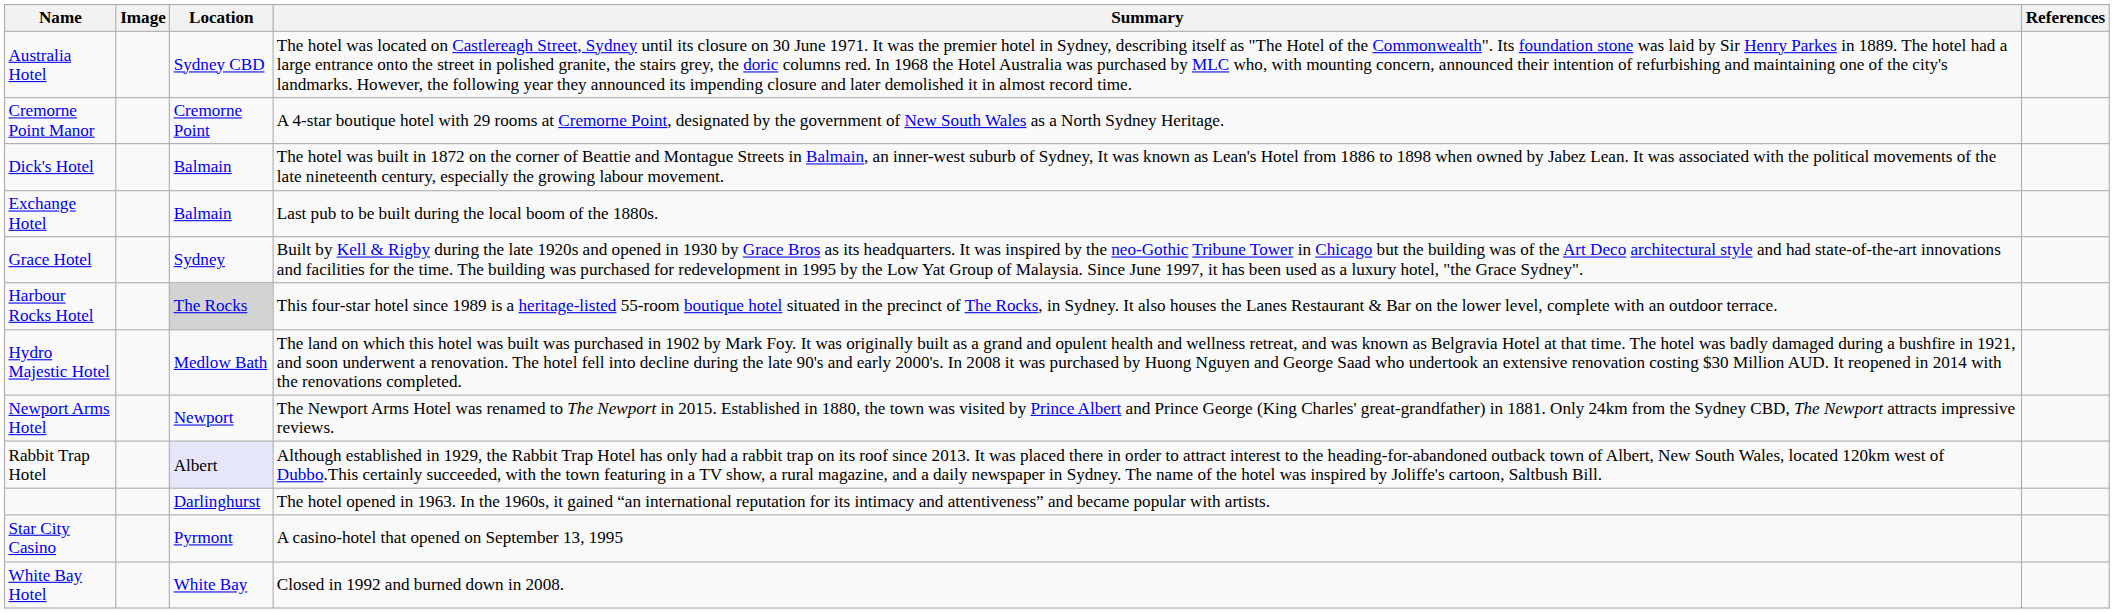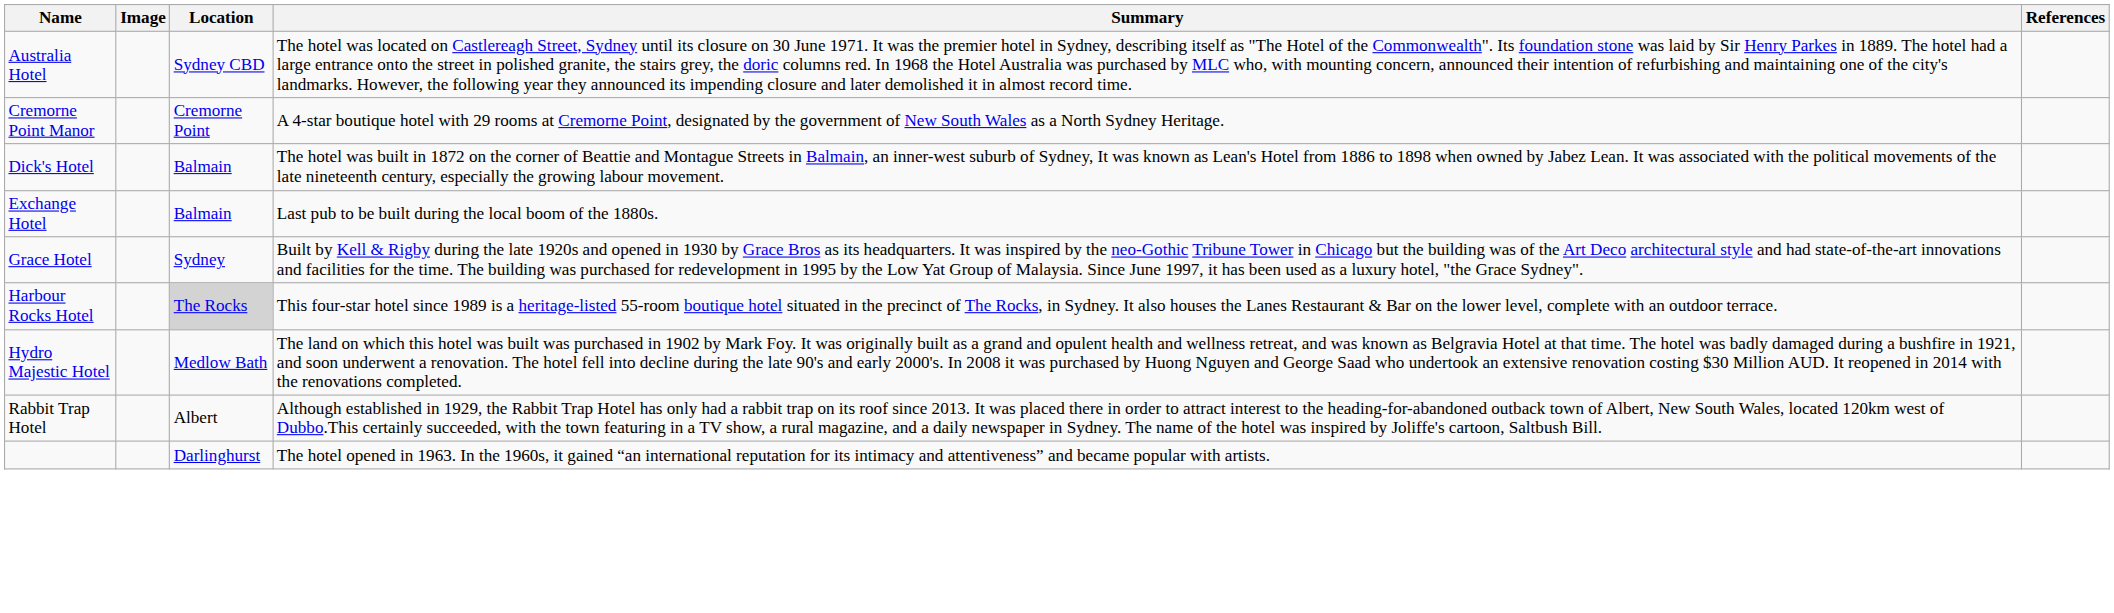 <table class="wikitable">
 <tr>
 <th>Name</th>
 <th>Image</th>
 <th>Location</th>
 <th>Summary</th>
 <th>References</th>
 </tr>
 <tr>
 <td><a href='#'>Australia Hotel</a></td>
 <td></td>
 <td><a href='#'>Sydney CBD</a></td>
 <td>The hotel was located on <a href='#'>Castlereagh Street, Sydney</a> until its closure on 30 June 1971. It was the premier hotel in Sydney, describing itself as "The Hotel of the <a href='#'>Commonwealth</a>". Its <a href='#'>foundation stone</a> was laid by Sir <a href='#'>Henry Parkes</a> in 1889. The hotel had a large entrance onto the street in polished granite, the stairs grey, the <a href='#'>doric</a> columns red. In 1968 the Hotel Australia was purchased by <a href='#'>MLC</a> who, with mounting concern, announced their intention of refurbishing and maintaining one of the city's landmarks. However, the following year they announced its impending closure and later demolished it in almost record time.</td>
 <td></td>
 </tr>
 <tr>
 <td><a href='#'>Cremorne Point Manor</a></td>
 <td></td>
 <td><a href='#'>Cremorne Point</a></td>
 <td>A 4-star boutique hotel with 29 rooms at <a href='#'>Cremorne Point</a>, designated by the government of <a href='#'>New South Wales</a> as a North Sydney Heritage.</td>
 <td></td>
 </tr>
 <tr>
 <td><a href='#'>Dick's Hotel</a></td>
 <td></td>
 <td><a href='#'>Balmain</a></td>
 <td>The hotel was built in 1872 on the corner of Beattie and Montague Streets in <a href='#'>Balmain</a>, an inner-west suburb of Sydney, It was known as Lean's Hotel from 1886 to 1898 when owned by Jabez Lean. It was associated with the political movements of the late nineteenth century, especially the growing labour movement.</td>
 <td></td>
 </tr>
 <tr>
 <td><a href='#'>Exchange Hotel</a></td>
 <td></td>
 <td><a href='#'>Balmain</a></td>
 <td>Last pub to be built during the local boom of the 1880s.</td>
 <td></td>
 </tr>
 <tr>
 <td><a href='#'>Grace Hotel</a></td>
 <td></td>
 <td><a href='#'>Sydney</a></td>
 <td>Built by <a href='#'>Kell & Rigby</a> during the late 1920s and opened in 1930 by <a href='#'>Grace Bros</a> as its headquarters. It was inspired by the <a href='#'>neo-Gothic</a> <a href='#'>Tribune Tower</a> in <a href='#'>Chicago</a> but the building was of the <a href='#'>Art Deco</a> <a href='#'>architectural style</a> and had state-of-the-art innovations and facilities for the time. The building was purchased for redevelopment in 1995 by the Low Yat Group of Malaysia. Since June 1997, it has been used as a luxury hotel, "the Grace Sydney".</td>
 <td></td>
 </tr>
 <tr>
 <td><a href='#'>Harbour Rocks Hotel</a></td>
 <td></td>
 <td style="background: lightgrey;"><a href='#'>The Rocks</a></td>
 <td>This four-star hotel since 1989 is a <a href='#'>heritage-listed</a> 55-room <a href='#'>boutique hotel</a> situated in the precinct of <a href='#'>The Rocks</a>, in Sydney. It also houses the Lanes Restaurant & Bar on the lower level, complete with an outdoor terrace.</td>
 <td></td>
 </tr>
 <tr>
 <td><a href='#'>Hydro Majestic Hotel</a></td>
 <td></td>
 <td><a href='#'>Medlow Bath</a></td>
 <td>The land on which this hotel was built was purchased in 1902 by Mark Foy. It was originally built as a grand and opulent health and wellness retreat, and was known as Belgravia Hotel at that time. The hotel was badly damaged during a bushfire in 1921, and soon underwent a renovation. The hotel fell into decline during the late 90's and early 2000's. In 2008 it was purchased by Huong Nguyen and George Saad who undertook an extensive renovation costing $30 Million AUD. It reopened in 2014 with the renovations completed.</td>
 <td></td>
 </tr>
 <tr>
-<td><a href='#'>Newport Arms Hotel</a></td>
-<td></td>
-<td><a href='#'>Newport</a></td>
-<td>The Newport Arms Hotel was renamed to <em>The Newport</em> in 2015. Established in 1880, the town was visited by <a href='#'>Prince Albert</a> and Prince George (King Charles' great-grandfather) in 1881. Only 24km from the Sydney CBD, <em>The Newport</em> attracts impressive reviews.</td>
-<td></td>
-</tr>
-<tr>
 <td>Rabbit Trap Hotel</td>
 <td></td>
-<td style="background: lavender;">Albert</td>
+<td>Albert</td>
 <td>Although established in 1929, the Rabbit Trap Hotel has only had a rabbit trap on its roof since 2013. It was placed there in order to attract interest to the heading-for-abandoned outback town of Albert, New South Wales, located 120km west of <a href='#'>Dubbo</a>.This certainly succeeded, with the town featuring in a TV show, a rural magazine, and a daily newspaper in Sydney. The name of the hotel was inspired by Joliffe's cartoon, Saltbush Bill.</td>
 <td></td>
 </tr>
 <tr>
 <td></td>
 <td></td>
 <td><a href='#'>Darlinghurst</a></td>
 <td>The hotel opened in 1963. In the 1960s, it gained “an international reputation for its intimacy and attentiveness” and became popular with artists.</td>
 <td></td>
 </tr>
-<tr>
-<td><a href='#'>Star City Casino</a></td>
-<td></td>
-<td><a href='#'>Pyrmont</a></td>
-<td>A casino-hotel that opened on September 13, 1995</td>
-<td></td>
-</tr>
-<tr>
-<td><a href='#'>White Bay Hotel</a></td>
-<td></td>
-<td><a href='#'>White Bay</a></td>
-<td>Closed in 1992 and burned down in 2008.</td>
-<td></td>
-</tr>
 </table>
